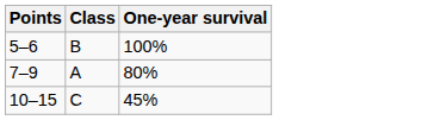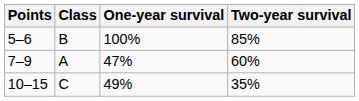 <table class="wikitable" style="border-collapse:collapse">
 <tr>
 <th>Points</th>
 <th>Class</th>
 <th>One-year survival</th>
+<th>Two-year survival</th>
 </tr>
 <tr>
 <td>5–6</td>
 <td>B</td>
 <td>100%</td>
+<td>85%</td>
 </tr>
 <tr>
 <td>7–9</td>
 <td>A</td>
-<td>80%</td>
+<td>47%</td>
+<td>60%</td>
 </tr>
 <tr>
 <td>10–15</td>
 <td>C</td>
-<td>45%</td>
+<td>49%</td>
+<td>35%</td>
 </tr>
 </table>
